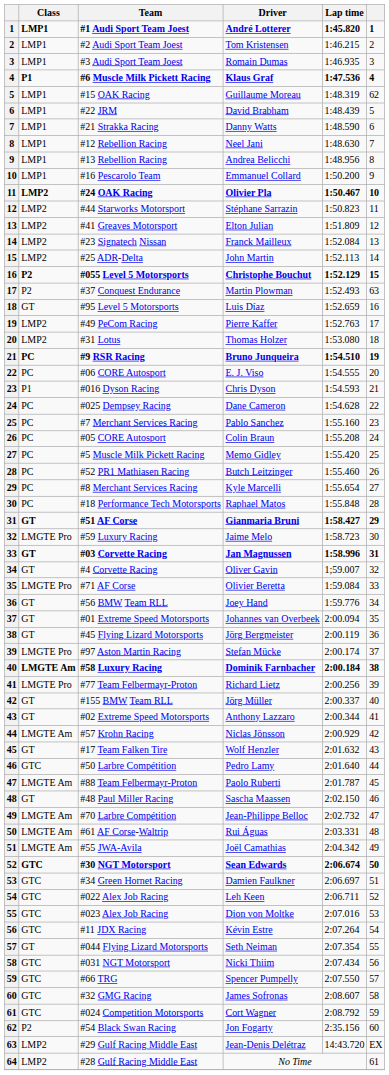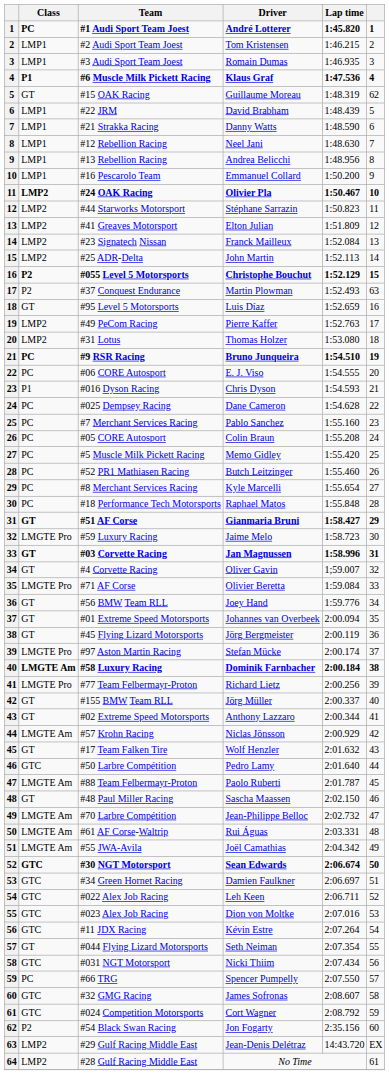 <table class="wikitable" style="font-size: 90%;">
 <tr>
 <th scope="col"></th>
 <th scope="col">Class</th>
 <th scope="col">Team</th>
 <th scope="col">Driver</th>
 <th scope="col">Lap time</th>
 <th scope="col"></th>
 </tr>
 <tr style="font-weight:bold">
 <th scope="row">1</th>
-<td>LMP1</td>
+<td>PC</td>
 <td>#1 <a href='#'>Audi Sport Team Joest</a></td>
 <td><a href='#'>André Lotterer</a></td>
 <td>1:45.820</td>
 <td>1</td>
 </tr>
 <tr>
 <th scope="row">2</th>
 <td>LMP1</td>
 <td>#2 <a href='#'>Audi Sport Team Joest</a></td>
 <td><a href='#'>Tom Kristensen</a></td>
 <td>1:46.215</td>
 <td>2</td>
 </tr>
 <tr>
 <th scope="row">3</th>
 <td>LMP1</td>
 <td>#3 <a href='#'>Audi Sport Team Joest</a></td>
 <td><a href='#'>Romain Dumas</a></td>
 <td>1:46.935</td>
 <td>3</td>
 </tr>
 <tr style="font-weight:bold">
 <th scope="row">4</th>
 <td>P1</td>
 <td>#6 <a href='#'>Muscle Milk Pickett Racing</a></td>
 <td><a href='#'>Klaus Graf</a></td>
 <td>1:47.536</td>
 <td>4</td>
 </tr>
 <tr>
 <th scope="row">5</th>
-<td>LMP1</td>
+<td>GT</td>
 <td>#15 <a href='#'>OAK Racing</a></td>
 <td><a href='#'>Guillaume Moreau</a></td>
 <td>1:48.319</td>
 <td>62</td>
 </tr>
 <tr>
 <th scope="row">6</th>
 <td>LMP1</td>
 <td>#22 <a href='#'>JRM</a></td>
 <td><a href='#'>David Brabham</a></td>
 <td>1:48.439</td>
 <td>5</td>
 </tr>
 <tr>
 <th scope="row">7</th>
 <td>LMP1</td>
 <td>#21 <a href='#'>Strakka Racing</a></td>
 <td><a href='#'>Danny Watts</a></td>
 <td>1:48.590</td>
 <td>6</td>
 </tr>
 <tr>
 <th scope="row">8</th>
 <td>LMP1</td>
 <td>#12 <a href='#'>Rebellion Racing</a></td>
 <td><a href='#'>Neel Jani</a></td>
 <td>1:48.630</td>
 <td>7</td>
 </tr>
 <tr>
 <th scope="row">9</th>
 <td>LMP1</td>
 <td>#13 <a href='#'>Rebellion Racing</a></td>
 <td><a href='#'>Andrea Belicchi</a></td>
 <td>1:48.956</td>
 <td>8</td>
 </tr>
 <tr>
 <th scope="row">10</th>
 <td>LMP1</td>
 <td>#16 <a href='#'>Pescarolo Team</a></td>
 <td><a href='#'>Emmanuel Collard</a></td>
 <td>1:50.200</td>
 <td>9</td>
 </tr>
 <tr style="font-weight:bold">
 <th scope="row">11</th>
 <td>LMP2</td>
 <td>#24 <a href='#'>OAK Racing</a></td>
 <td><a href='#'>Olivier Pla</a></td>
 <td>1:50.467</td>
 <td>10</td>
 </tr>
 <tr>
 <th scope="row">12</th>
 <td>LMP2</td>
 <td>#44 <a href='#'>Starworks Motorsport</a></td>
 <td><a href='#'>Stéphane Sarrazin</a></td>
 <td>1:50.823</td>
 <td>11</td>
 </tr>
 <tr>
 <th scope="row">13</th>
 <td>LMP2</td>
 <td>#41 <a href='#'>Greaves Motorsport</a></td>
 <td><a href='#'>Elton Julian</a></td>
 <td>1:51.809</td>
 <td>12</td>
 </tr>
 <tr>
 <th scope="row">14</th>
 <td>LMP2</td>
 <td>#23 <a href='#'>Signatech</a> <a href='#'>Nissan</a></td>
 <td><a href='#'>Franck Mailleux</a></td>
 <td>1:52.084</td>
 <td>13</td>
 </tr>
 <tr>
 <th scope="row">15</th>
 <td>LMP2</td>
 <td>#25 <a href='#'>ADR</a>-<a href='#'>Delta</a></td>
 <td><a href='#'>John Martin</a></td>
 <td>1:52.113</td>
 <td>14</td>
 </tr>
 <tr style="font-weight:bold">
 <th scope="row">16</th>
 <td>P2</td>
 <td>#055 <a href='#'>Level 5 Motorsports</a></td>
 <td><a href='#'>Christophe Bouchut</a></td>
 <td>1:52.129</td>
 <td>15</td>
 </tr>
 <tr>
 <th scope="row">17</th>
 <td>P2</td>
 <td>#37 <a href='#'>Conquest Endurance</a></td>
 <td><a href='#'>Martin Plowman</a></td>
 <td>1:52.493</td>
 <td>63</td>
 </tr>
 <tr>
 <th scope="row">18</th>
 <td>GT</td>
 <td>#95 <a href='#'>Level 5 Motorsports</a></td>
 <td><a href='#'>Luis Díaz</a></td>
 <td>1:52.659</td>
 <td>16</td>
 </tr>
 <tr>
 <th scope="row">19</th>
 <td>LMP2</td>
 <td>#49 <a href='#'>PeCom Racing</a></td>
 <td><a href='#'>Pierre Kaffer</a></td>
 <td>1:52.763</td>
 <td>17</td>
 </tr>
 <tr>
 <th scope="row">20</th>
 <td>LMP2</td>
 <td>#31 <a href='#'>Lotus</a></td>
 <td><a href='#'>Thomas Holzer</a></td>
 <td>1:53.080</td>
 <td>18</td>
 </tr>
 <tr style="font-weight:bold">
 <th scope="row">21</th>
 <td>PC</td>
 <td>#9 <a href='#'>RSR Racing</a></td>
 <td><a href='#'>Bruno Junqueira</a></td>
 <td>1:54.510</td>
 <td>19</td>
 </tr>
 <tr>
 <th scope="row">22</th>
 <td>PC</td>
 <td>#06 <a href='#'>CORE Autosport</a></td>
 <td><a href='#'>E. J. Viso</a></td>
 <td>1:54.555</td>
 <td>20</td>
 </tr>
 <tr>
 <th scope="row">23</th>
 <td>P1</td>
 <td>#016 <a href='#'>Dyson Racing</a></td>
 <td><a href='#'>Chris Dyson</a></td>
 <td>1:54.593</td>
 <td>21</td>
 </tr>
 <tr>
 <th scope="row">24</th>
 <td>PC</td>
 <td>#025 <a href='#'>Dempsey Racing</a></td>
 <td><a href='#'>Dane Cameron</a></td>
 <td>1:54.628</td>
 <td>22</td>
 </tr>
 <tr>
 <th scope="row">25</th>
 <td>PC</td>
 <td>#7 <a href='#'>Merchant Services Racing</a></td>
 <td><a href='#'>Pablo Sanchez</a></td>
 <td>1:55.160</td>
 <td>23</td>
 </tr>
 <tr>
 <th scope="row">26</th>
 <td>PC</td>
 <td>#05 <a href='#'>CORE Autosport</a></td>
 <td><a href='#'>Colin Braun</a></td>
 <td>1:55.208</td>
 <td>24</td>
 </tr>
 <tr>
 <th scope="row">27</th>
 <td>PC</td>
 <td>#5 <a href='#'>Muscle Milk Pickett Racing</a></td>
 <td><a href='#'>Memo Gidley</a></td>
 <td>1:55.420</td>
 <td>25</td>
 </tr>
 <tr>
 <th scope="row">28</th>
 <td>PC</td>
 <td>#52 <a href='#'>PR1 Mathiasen Racing</a></td>
 <td><a href='#'>Butch Leitzinger</a></td>
 <td>1:55.460</td>
 <td>26</td>
 </tr>
 <tr>
 <th scope="row">29</th>
 <td>PC</td>
 <td>#8 <a href='#'>Merchant Services Racing</a></td>
 <td><a href='#'>Kyle Marcelli</a></td>
 <td>1:55.654</td>
 <td>27</td>
 </tr>
 <tr>
 <th scope="row">30</th>
 <td>PC</td>
 <td>#18 <a href='#'>Performance Tech Motorsports</a></td>
 <td><a href='#'>Raphael Matos</a></td>
 <td>1:55.848</td>
 <td>28</td>
 </tr>
 <tr style="font-weight:bold">
 <th scope="row">31</th>
 <td>GT</td>
 <td>#51 <a href='#'>AF Corse</a></td>
 <td><a href='#'>Gianmaria Bruni</a></td>
 <td>1:58.427</td>
 <td>29</td>
 </tr>
 <tr>
 <th scope="row">32</th>
 <td>LMGTE Pro</td>
 <td>#59 <a href='#'>Luxury Racing</a></td>
 <td><a href='#'>Jaime Melo</a></td>
 <td>1:58.723</td>
 <td>30</td>
 </tr>
 <tr style="font-weight:bold">
 <th scope="row">33</th>
 <td>GT</td>
 <td>#03 <a href='#'>Corvette Racing</a></td>
 <td><a href='#'>Jan Magnussen</a></td>
 <td>1:58.996</td>
 <td>31</td>
 </tr>
 <tr>
 <th scope="row">34</th>
 <td>GT</td>
 <td>#4 <a href='#'>Corvette Racing</a></td>
 <td><a href='#'>Oliver Gavin</a></td>
 <td>1;59.007</td>
 <td>32</td>
 </tr>
 <tr>
 <th scope="row">35</th>
 <td>LMGTE Pro</td>
 <td>#71 <a href='#'>AF Corse</a></td>
 <td><a href='#'>Olivier Beretta</a></td>
 <td>1:59.084</td>
 <td>33</td>
 </tr>
 <tr>
 <th scope="row">36</th>
 <td>GT</td>
 <td>#56 <a href='#'>BMW</a> <a href='#'>Team RLL</a></td>
 <td><a href='#'>Joey Hand</a></td>
 <td>1:59.776</td>
 <td>34</td>
 </tr>
 <tr>
 <th scope="row">37</th>
 <td>GT</td>
 <td>#01 <a href='#'>Extreme Speed Motorsports</a></td>
 <td><a href='#'>Johannes van Overbeek</a></td>
 <td>2:00.094</td>
 <td>35</td>
 </tr>
 <tr>
 <th scope="row">38</th>
 <td>GT</td>
 <td>#45 <a href='#'>Flying Lizard Motorsports</a></td>
 <td><a href='#'>Jörg Bergmeister</a></td>
 <td>2:00.119</td>
 <td>36</td>
 </tr>
 <tr>
 <th scope="row">39</th>
 <td>LMGTE Pro</td>
 <td>#97 <a href='#'>Aston Martin Racing</a></td>
 <td><a href='#'>Stefan Mücke</a></td>
 <td>2:00.174</td>
 <td>37</td>
 </tr>
 <tr style="font-weight:bold">
 <th scope="row">40</th>
 <td>LMGTE Am</td>
 <td>#58 <a href='#'>Luxury Racing</a></td>
 <td><a href='#'>Dominik Farnbacher</a></td>
 <td>2:00.184</td>
 <td>38</td>
 </tr>
 <tr>
 <th scope="row">41</th>
 <td>LMGTE Pro</td>
 <td>#77 <a href='#'>Team Felbermayr-Proton</a></td>
 <td><a href='#'>Richard Lietz</a></td>
 <td>2:00.256</td>
 <td>39</td>
 </tr>
 <tr>
 <th scope="row">42</th>
 <td>GT</td>
 <td>#155 <a href='#'>BMW</a> <a href='#'>Team RLL</a></td>
 <td><a href='#'>Jörg Müller</a></td>
 <td>2:00.337</td>
 <td>40</td>
 </tr>
 <tr>
 <th scope="row">43</th>
 <td>GT</td>
 <td>#02 <a href='#'>Extreme Speed Motorsports</a></td>
 <td><a href='#'>Anthony Lazzaro</a></td>
 <td>2:00.344</td>
 <td>41</td>
 </tr>
 <tr>
 <th scope="row">44</th>
 <td>LMGTE Am</td>
 <td>#57 <a href='#'>Krohn Racing</a></td>
 <td><a href='#'>Niclas Jönsson</a></td>
 <td>2:00.929</td>
 <td>42</td>
 </tr>
 <tr>
 <th scope="row">45</th>
 <td>GT</td>
 <td>#17 <a href='#'>Team Falken Tire</a></td>
 <td><a href='#'>Wolf Henzler</a></td>
 <td>2:01.632</td>
 <td>43</td>
 </tr>
 <tr>
 <th scope="row">46</th>
 <td>GTC</td>
 <td>#50 <a href='#'>Larbre Compétition</a></td>
 <td><a href='#'>Pedro Lamy</a></td>
 <td>2:01.640</td>
 <td>44</td>
 </tr>
 <tr>
 <th scope="row">47</th>
 <td>LMGTE Am</td>
 <td>#88 <a href='#'>Team Felbermayr-Proton</a></td>
 <td><a href='#'>Paolo Ruberti</a></td>
 <td>2:01.787</td>
 <td>45</td>
 </tr>
 <tr>
 <th scope="row">48</th>
 <td>GT</td>
 <td>#48 <a href='#'>Paul Miller Racing</a></td>
 <td><a href='#'>Sascha Maassen</a></td>
 <td>2:02.150</td>
 <td>46</td>
 </tr>
 <tr>
 <th scope="row">49</th>
 <td>LMGTE Am</td>
 <td>#70 <a href='#'>Larbre Compétition</a></td>
 <td><a href='#'>Jean-Philippe Belloc</a></td>
 <td>2:02.732</td>
 <td>47</td>
 </tr>
 <tr>
 <th scope="row">50</th>
 <td>LMGTE Am</td>
 <td>#61 <a href='#'>AF Corse</a>-<a href='#'>Waltrip</a></td>
 <td><a href='#'>Rui Águas</a></td>
 <td>2:03.331</td>
 <td>48</td>
 </tr>
 <tr>
 <th scope="row">51</th>
 <td>LMGTE Am</td>
 <td>#55 <a href='#'>JWA-Avila</a></td>
 <td><a href='#'>Joël Camathias</a></td>
 <td>2:04.342</td>
 <td>49</td>
 </tr>
 <tr style="font-weight:bold">
 <th scope="row">52</th>
 <td>GTC</td>
 <td>#30 <a href='#'>NGT Motorsport</a></td>
 <td><a href='#'>Sean Edwards</a></td>
 <td>2:06.674</td>
 <td>50</td>
 </tr>
 <tr>
 <th scope="row">53</th>
 <td>GTC</td>
 <td>#34 <a href='#'>Green Hornet Racing</a></td>
 <td><a href='#'>Damien Faulkner</a></td>
 <td>2:06.697</td>
 <td>51</td>
 </tr>
 <tr>
 <th scope="row">54</th>
 <td>GTC</td>
 <td>#022 <a href='#'>Alex Job Racing</a></td>
 <td><a href='#'>Leh Keen</a></td>
 <td>2:06.711</td>
 <td>52</td>
 </tr>
 <tr>
 <th scope="row">55</th>
 <td>GTC</td>
 <td>#023 <a href='#'>Alex Job Racing</a></td>
 <td><a href='#'>Dion von Moltke</a></td>
 <td>2:07.016</td>
 <td>53</td>
 </tr>
 <tr>
 <th scope="row">56</th>
 <td>GTC</td>
 <td>#11 <a href='#'>JDX Racing</a></td>
 <td><a href='#'>Kévin Estre</a></td>
 <td>2:07.264</td>
 <td>54</td>
 </tr>
 <tr>
 <th scope="row">57</th>
 <td>GT</td>
 <td>#044 <a href='#'>Flying Lizard Motorsports</a></td>
 <td><a href='#'>Seth Neiman</a></td>
 <td>2:07.354</td>
 <td>55</td>
 </tr>
 <tr>
 <th scope="row">58</th>
 <td>GTC</td>
 <td>#031 <a href='#'>NGT Motorsport</a></td>
 <td><a href='#'>Nicki Thiim</a></td>
 <td>2:07.434</td>
 <td>56</td>
 </tr>
 <tr>
 <th scope="row">59</th>
-<td>GTC</td>
+<td>PC</td>
 <td>#66 <a href='#'>TRG</a></td>
 <td><a href='#'>Spencer Pumpelly</a></td>
 <td>2:07.550</td>
 <td>57</td>
 </tr>
 <tr>
 <th scope="row">60</th>
 <td>GTC</td>
 <td>#32 <a href='#'>GMG Racing</a></td>
 <td><a href='#'>James Sofronas</a></td>
 <td>2:08.607</td>
 <td>58</td>
 </tr>
 <tr>
 <th scope="row">61</th>
 <td>GTC</td>
 <td>#024 <a href='#'>Competition Motorsports</a></td>
 <td><a href='#'>Cort Wagner</a></td>
 <td>2:08.792</td>
 <td>59</td>
 </tr>
 <tr>
 <th scope="row">62</th>
 <td>P2</td>
 <td>#54 <a href='#'>Black Swan Racing</a></td>
 <td><a href='#'>Jon Fogarty</a></td>
 <td>2:35.156</td>
 <td>60</td>
 </tr>
 <tr>
 <th scope="row">63</th>
 <td>LMP2</td>
 <td>#29 <a href='#'>Gulf Racing Middle East</a></td>
 <td><a href='#'>Jean-Denis Delétraz</a></td>
 <td>14:43.720</td>
 <td>EX</td>
 </tr>
 <tr>
 <th scope="row">64</th>
 <td>LMP2</td>
 <td>#28 <a href='#'>Gulf Racing Middle East</a></td>
 <td colspan="2" align="center"><em>No Time</em></td>
 <td>61</td>
 </tr>
 <tr>
 </tr>
 </table>
